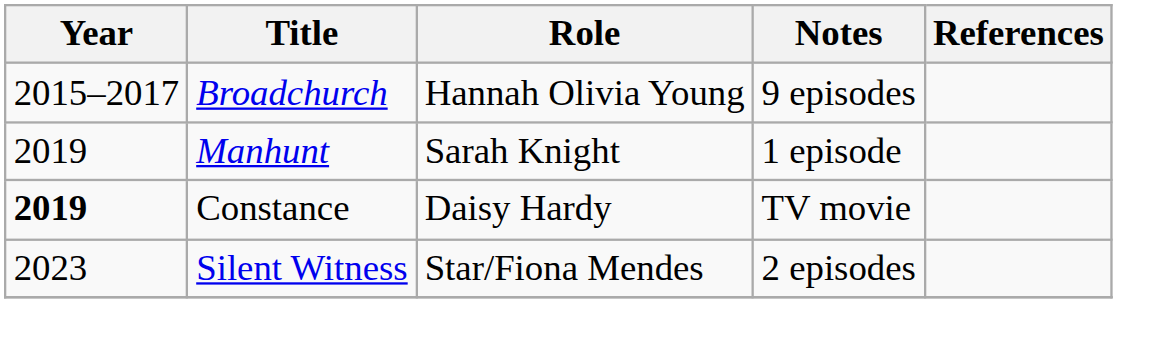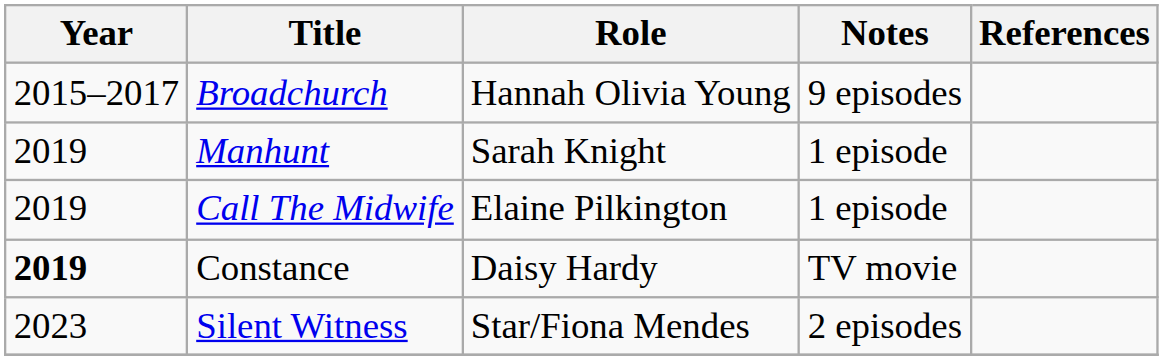 <table class="wikitable sortable">
 <tr>
 <th>Year</th>
 <th>Title</th>
 <th>Role</th>
 <th class="unsortable">Notes</th>
 <th>References</th>
 </tr>
 <tr>
 <td>2015–2017</td>
 <td><em><a href='#'>Broadchurch</a></em></td>
 <td>Hannah Olivia Young</td>
 <td>9 episodes</td>
 <td></td>
 </tr>
 <tr>
 <td>2019</td>
 <td><em><a href='#'>Manhunt</a></em></td>
 <td>Sarah Knight</td>
 <td>1 episode</td>
 <td></td>
 </tr>
 <tr>
+<td>2019</td>
+<td><a href='#'><em>Call The Midwife</em></a></td>
+<td>Elaine Pilkington</td>
+<td>1 episode</td>
+<td></td>
+</tr>
+<tr>
 <td><strong>2019</strong></td>
 <td>Constance</td>
 <td>Daisy Hardy</td>
 <td>TV movie</td>
 <td></td>
 </tr>
 <tr>
 <td>2023</td>
 <td><a href='#'>Silent Witness</a></td>
 <td>Star/Fiona Mendes</td>
 <td>2 episodes</td>
 <td></td>
 </tr>
 <tr>
 </tr>
 </table>
